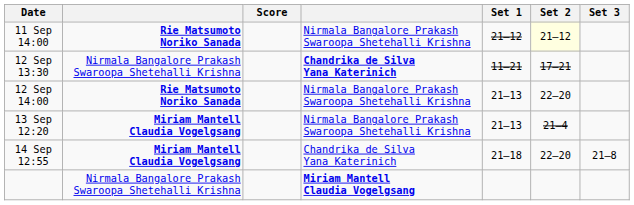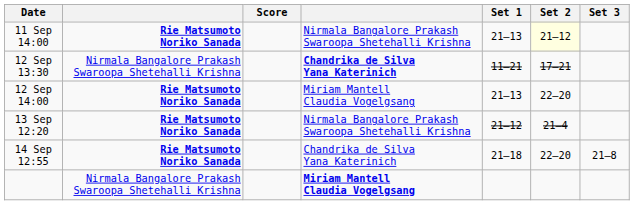 <table class="wikitable" style="text-align: center; font-size:90%">
 <tr>
 <th width="60">Date</th>
 <th align="right" width="200"></th>
 <th width="60">Score</th>
 <th align="left" width="200"></th>
 <th width="50">Set 1</th>
 <th width="50">Set 2</th>
 <th width="50">Set 3</th>
 </tr>
 <tr>
 <td>11 Sep<br>14:00</td>
 <td align="right"><strong><a href='#'>Rie Matsumoto</a> <br><a href='#'>Noriko Sanada</a> </strong></td>
 <td align="center"></td>
 <td align="left"> <a href='#'>Nirmala Bangalore Prakash</a><br> <a href='#'>Swaroopa Shetehalli Krishna</a></td>
-<td><s>21–12</s></td>
+<td>21–13</td>
 <td style="background: lightyellow;">21–12</td>
 <td></td>
 </tr>
 <tr>
 <td>12 Sep<br>13:30</td>
 <td align="right"><a href='#'>Nirmala Bangalore Prakash</a> <br><a href='#'>Swaroopa Shetehalli Krishna</a> </td>
 <td align="center"><s></s></td>
 <td align="left"><strong> <a href='#'>Chandrika de Silva</a><br> <a href='#'>Yana Katerinich</a></strong></td>
 <td><s>11–21</s></td>
 <td><s>17–21</s></td>
 <td></td>
 </tr>
 <tr>
 <td>12 Sep<br>14:00</td>
 <td align="right"><strong><a href='#'>Rie Matsumoto</a> <br><a href='#'>Noriko Sanada</a> </strong></td>
 <td align="center"></td>
-<td align="left"> <a href='#'>Nirmala Bangalore Prakash</a><br> <a href='#'>Swaroopa Shetehalli Krishna</a></td>
+<td align="left"> <a href='#'>Miriam Mantell</a><br> <a href='#'>Claudia Vogelgsang</a></td>
 <td>21–13</td>
 <td>22–20</td>
 <td></td>
 </tr>
 <tr>
 <td>13 Sep<br>12:20</td>
-<td align="right"><strong><a href='#'>Miriam Mantell</a> <br><a href='#'>Claudia Vogelgsang</a> </strong></td>
+<td align="right"><strong><a href='#'>Rie Matsumoto</a> <br><a href='#'>Noriko Sanada</a> </strong></td>
 <td align="center"><s></s></td>
 <td align="left"> <a href='#'>Nirmala Bangalore Prakash</a><br> <a href='#'>Swaroopa Shetehalli Krishna</a></td>
-<td>21–13</td>
+<td><s>21–12</s></td>
 <td><s>21–4</s></td>
 <td></td>
 </tr>
 <tr>
 <td>14 Sep<br>12:55</td>
-<td align="right"><strong><a href='#'>Miriam Mantell</a> <br><a href='#'>Claudia Vogelgsang</a> </strong></td>
+<td align="right"><strong><a href='#'>Rie Matsumoto</a> <br><a href='#'>Noriko Sanada</a> </strong></td>
 <td align="center"></td>
 <td align="left"> <a href='#'>Chandrika de Silva</a><br> <a href='#'>Yana Katerinich</a></td>
 <td>21–18</td>
 <td>22–20</td>
 <td>21–8</td>
 </tr>
 <tr>
 <td></td>
 <td align="right"><a href='#'>Nirmala Bangalore Prakash</a> <br><a href='#'>Swaroopa Shetehalli Krishna</a> </td>
 <td align="center"></td>
 <td align="left"><strong> <a href='#'>Miriam Mantell</a><br> <a href='#'>Claudia Vogelgsang</a></strong></td>
 <td></td>
 <td></td>
 <td></td>
 </tr>
 </table>
